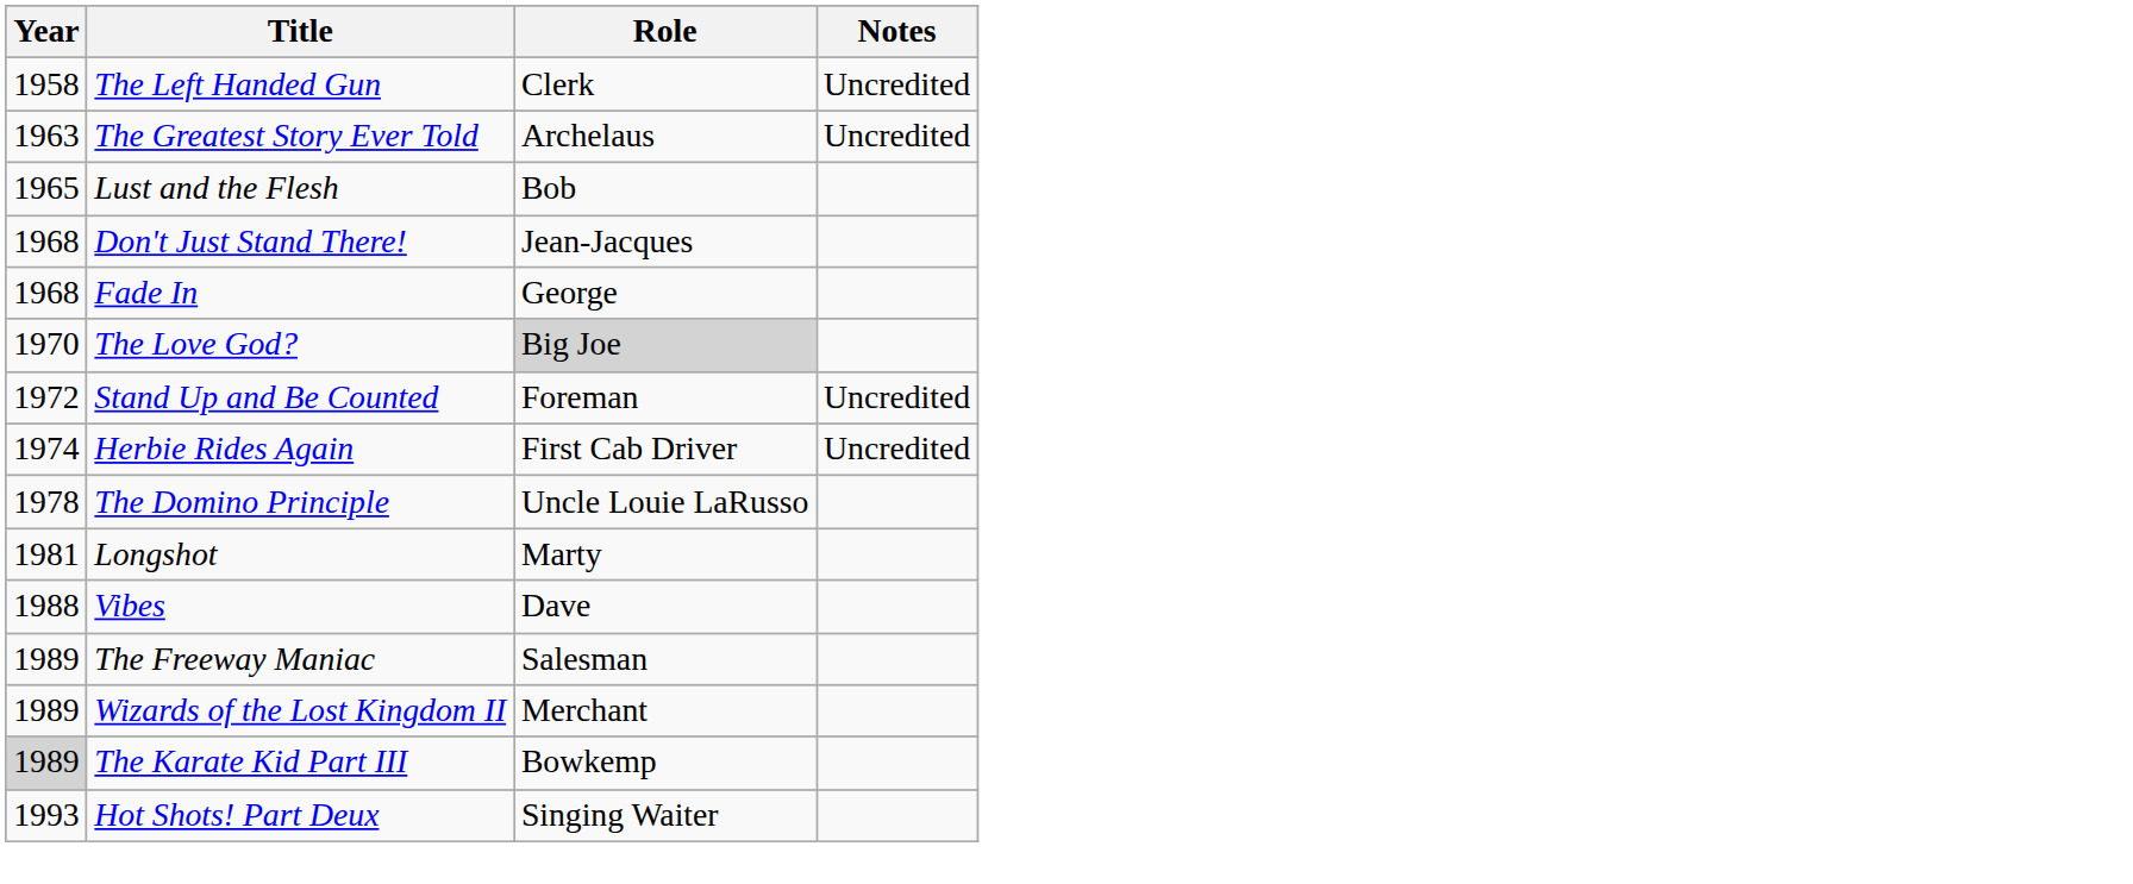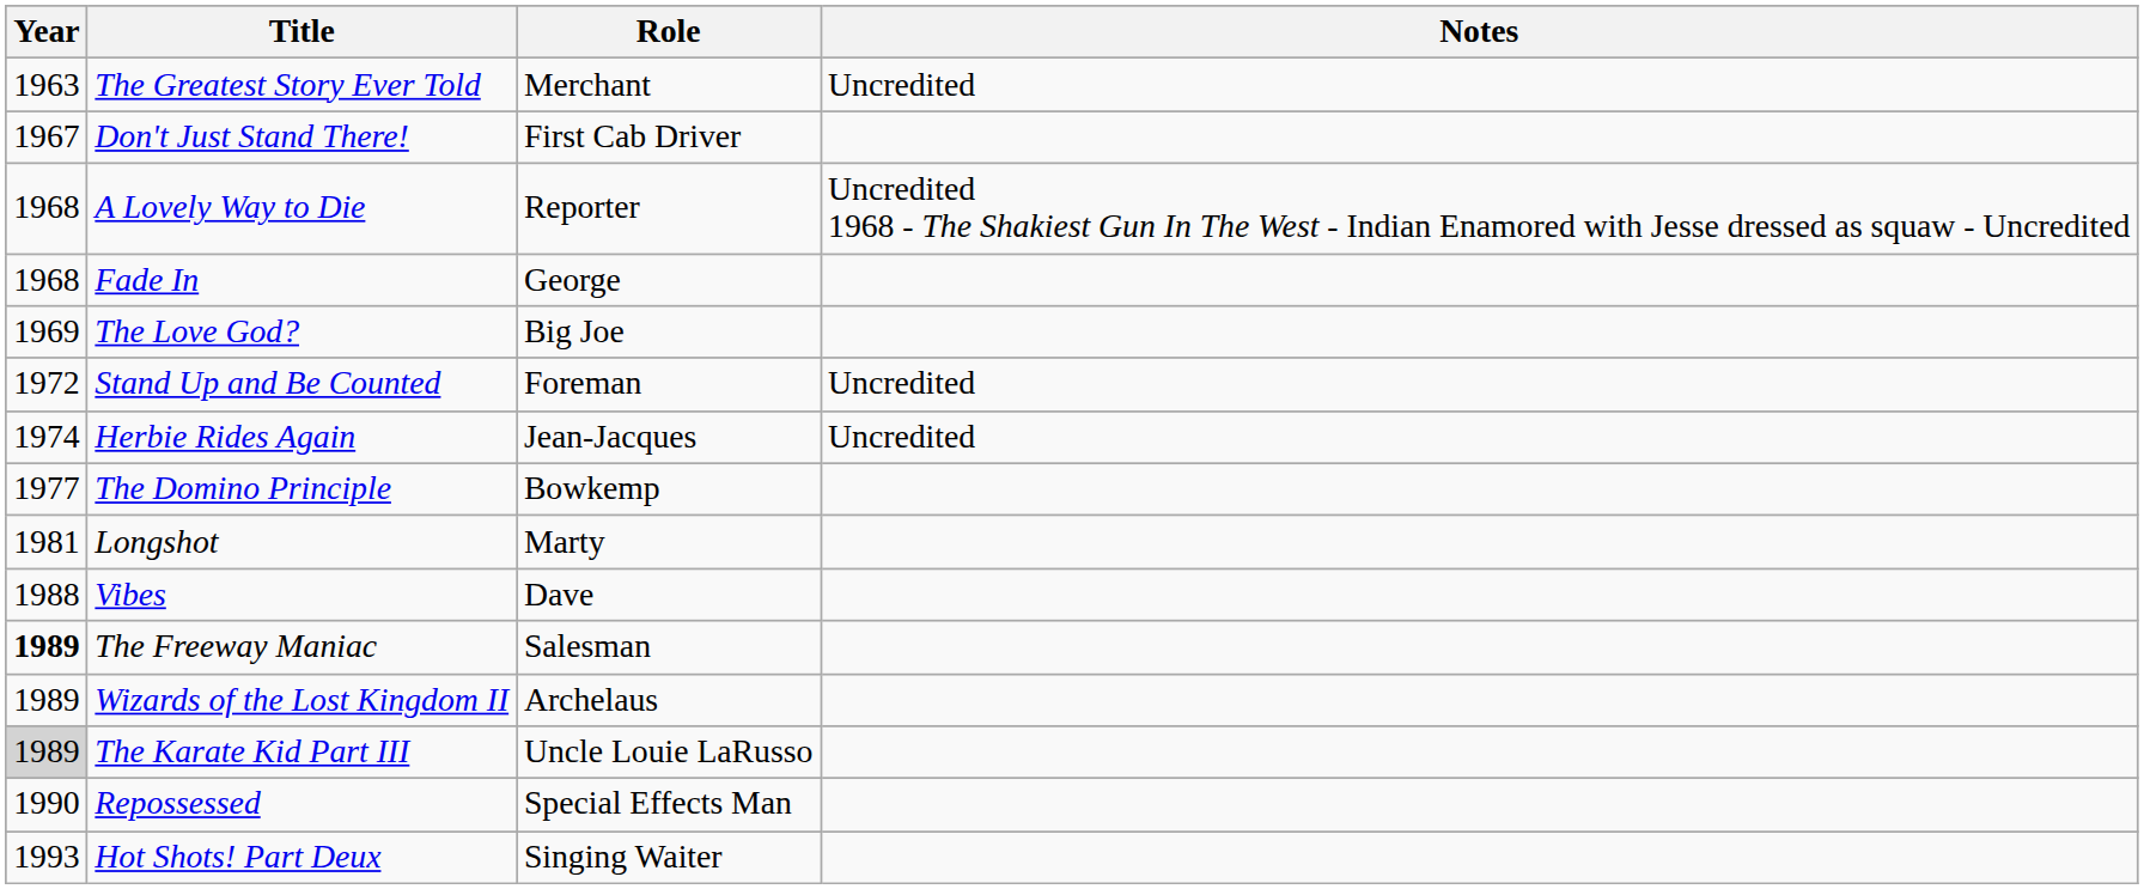 <table class="wikitable">
 <tr>
 <th>Year</th>
 <th>Title</th>
 <th>Role</th>
 <th>Notes</th>
 </tr>
 <tr>
-<td>1958</td>
-<td><em><a href='#'>The Left Handed Gun</a></em></td>
-<td>Clerk</td>
+<td>1963</td>
+<td><em><a href='#'>The Greatest Story Ever Told</a></em></td>
+<td>Merchant</td>
 <td>Uncredited</td>
 </tr>
 <tr>
-<td>1963</td>
-<td><em><a href='#'>The Greatest Story Ever Told</a></em></td>
-<td>Archelaus</td>
-<td>Uncredited</td>
-</tr>
-<tr>
-<td>1965</td>
-<td><em>Lust and the Flesh</em></td>
-<td>Bob</td>
+<td>1967</td>
+<td><em><a href='#'>Don't Just Stand There!</a></em></td>
+<td>First Cab Driver</td>
 <td></td>
 </tr>
 <tr>
 <td>1968</td>
-<td><em><a href='#'>Don't Just Stand There!</a></em></td>
-<td>Jean-Jacques</td>
-<td></td>
+<td><em><a href='#'>A Lovely Way to Die</a></em></td>
+<td>Reporter</td>
+<td>Uncredited<br>1968 - <em>The Shakiest Gun In The West</em> - Indian Enamored with Jesse dressed as squaw - Uncredited</td>
 </tr>
 <tr>
 <td>1968</td>
 <td><em><a href='#'>Fade In</a></em></td>
 <td>George</td>
 <td></td>
 </tr>
 <tr>
-<td>1970</td>
+<td>1969</td>
 <td><em><a href='#'>The Love God?</a></em></td>
-<td style="background: lightgrey;">Big Joe</td>
+<td>Big Joe</td>
 <td></td>
 </tr>
 <tr>
 <td>1972</td>
 <td><em><a href='#'>Stand Up and Be Counted</a></em></td>
 <td>Foreman</td>
 <td>Uncredited</td>
 </tr>
 <tr>
 <td>1974</td>
 <td><em><a href='#'>Herbie Rides Again</a></em></td>
-<td>First Cab Driver</td>
+<td>Jean-Jacques</td>
 <td>Uncredited</td>
 </tr>
 <tr>
-<td>1978</td>
+<td>1977</td>
 <td><em><a href='#'>The Domino Principle</a></em></td>
-<td>Uncle Louie LaRusso</td>
+<td>Bowkemp</td>
 <td></td>
 </tr>
 <tr>
 <td>1981</td>
 <td><em>Longshot</em></td>
 <td>Marty</td>
 <td></td>
 </tr>
 <tr>
 <td>1988</td>
 <td><em><a href='#'>Vibes</a></em></td>
 <td>Dave</td>
 <td></td>
 </tr>
 <tr>
-<td>1989</td>
+<td><strong>1989</strong></td>
 <td><em>The Freeway Maniac</em></td>
 <td>Salesman</td>
 <td></td>
 </tr>
 <tr>
 <td>1989</td>
 <td><em><a href='#'>Wizards of the Lost Kingdom II</a></em></td>
-<td>Merchant</td>
+<td>Archelaus</td>
 <td></td>
 </tr>
 <tr>
 <td style="background: lightgrey;">1989</td>
 <td><em><a href='#'>The Karate Kid Part III</a></em></td>
-<td>Bowkemp</td>
+<td>Uncle Louie LaRusso</td>
+<td></td>
+</tr>
+<tr>
+<td>1990</td>
+<td><em><a href='#'>Repossessed</a></em></td>
+<td>Special Effects Man</td>
 <td></td>
 </tr>
 <tr>
 <td>1993</td>
 <td><em><a href='#'>Hot Shots! Part Deux</a></em></td>
 <td>Singing Waiter</td>
 <td></td>
 </tr>
 </table>
